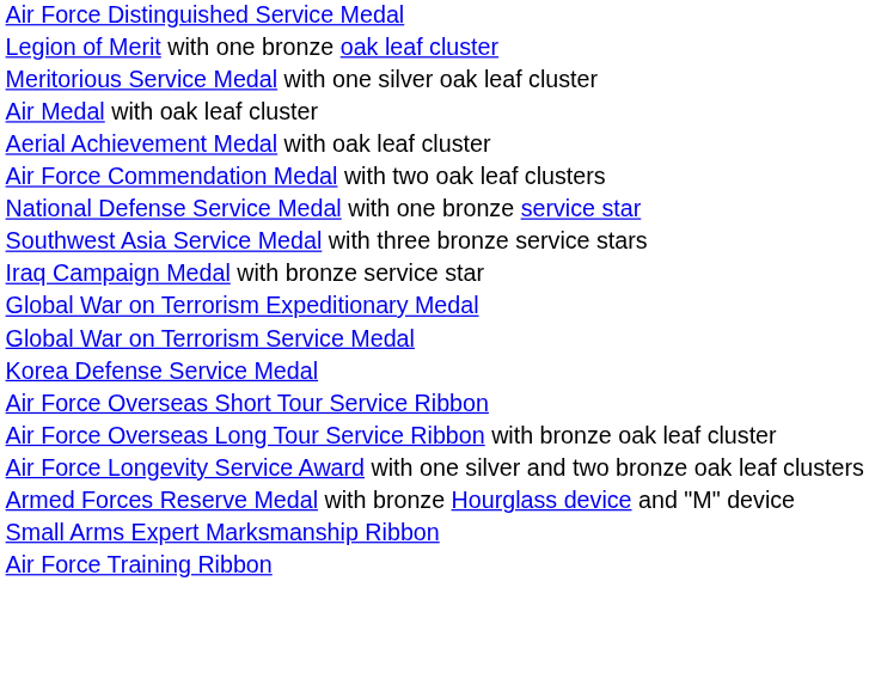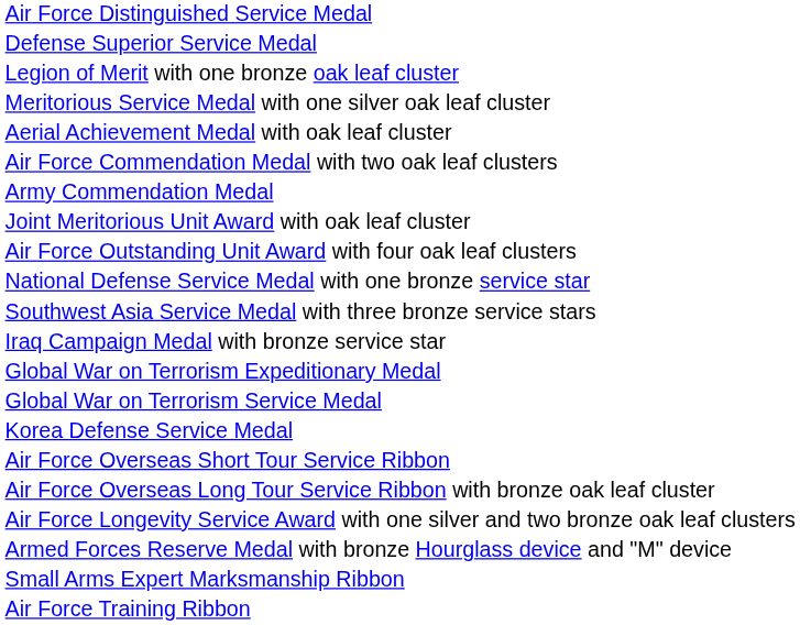 <table>
 <tr>
 <td></td>
 <td><a href='#'>Air Force Distinguished Service Medal</a></td>
+</tr>
+<tr>
+<td></td>
+<td><a href='#'>Defense Superior Service Medal</a></td>
 </tr>
 <tr>
 <td></td>
 <td><a href='#'>Legion of Merit</a> with one bronze <a href='#'>oak leaf cluster</a></td>
 </tr>
 <tr>
 <td></td>
 <td><a href='#'>Meritorious Service Medal</a> with one silver oak leaf cluster</td>
 </tr>
 <tr>
 <td></td>
-<td><a href='#'>Air Medal</a> with oak leaf cluster</td>
-</tr>
-<tr>
-<td></td>
 <td><a href='#'>Aerial Achievement Medal</a> with oak leaf cluster</td>
 </tr>
 <tr>
 <td><span></span><span></span></td>
 <td><a href='#'>Air Force Commendation Medal</a> with two oak leaf clusters</td>
+</tr>
+<tr>
+<td></td>
+<td><a href='#'>Army Commendation Medal</a></td>
+</tr>
+<tr>
+<td></td>
+<td><a href='#'>Joint Meritorious Unit Award</a> with oak leaf cluster</td>
+</tr>
+<tr>
+<td><span></span><span></span><span></span><span></span></td>
+<td><a href='#'>Air Force Outstanding Unit Award</a> with four oak leaf clusters</td>
 </tr>
 <tr>
 <td></td>
 <td><a href='#'>National Defense Service Medal</a> with one bronze <a href='#'>service star</a></td>
 </tr>
 <tr>
 <td><span></span><span></span><span></span></td>
 <td><a href='#'>Southwest Asia Service Medal</a> with three bronze service stars</td>
 </tr>
 <tr>
 <td></td>
 <td><a href='#'>Iraq Campaign Medal</a> with bronze service star</td>
 </tr>
 <tr>
 <td></td>
 <td><a href='#'>Global War on Terrorism Expeditionary Medal</a></td>
 </tr>
 <tr>
 <td></td>
 <td><a href='#'>Global War on Terrorism Service Medal</a></td>
 </tr>
 <tr>
 <td></td>
 <td><a href='#'>Korea Defense Service Medal</a></td>
 </tr>
 <tr>
 <td></td>
 <td><a href='#'>Air Force Overseas Short Tour Service Ribbon</a></td>
 </tr>
 <tr>
 <td></td>
 <td><a href='#'>Air Force Overseas Long Tour Service Ribbon</a> with bronze oak leaf cluster</td>
 </tr>
 <tr>
 <td><span></span><span></span><span></span></td>
 <td><a href='#'>Air Force Longevity Service Award</a> with one silver and two bronze oak leaf clusters</td>
 </tr>
 <tr>
 <td><span></span><span></span></td>
 <td><a href='#'>Armed Forces Reserve Medal</a> with bronze <a href='#'>Hourglass device</a> and "M" device</td>
 </tr>
 <tr>
 <td></td>
 <td><a href='#'>Small Arms Expert Marksmanship Ribbon</a></td>
 </tr>
 <tr>
 <td></td>
 <td><a href='#'>Air Force Training Ribbon</a></td>
 </tr>
 </table>
